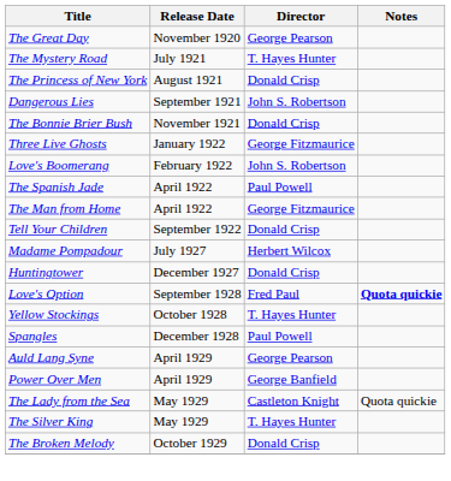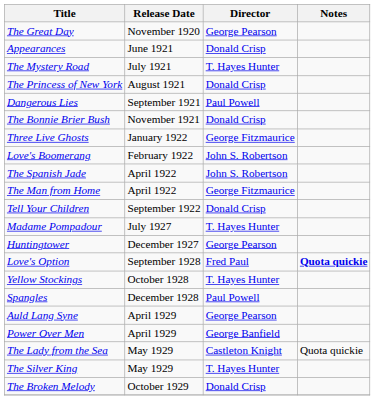 <table class="wikitable sortable">
 <tr>
 <th>Title</th>
 <th>Release Date</th>
 <th>Director</th>
 <th>Notes</th>
 </tr>
 <tr>
 <td><em><a href='#'>The Great Day</a></em></td>
 <td>November 1920</td>
 <td><a href='#'>George Pearson</a></td>
+<td></td>
+</tr>
+<tr>
+<td><em><a href='#'>Appearances</a></em></td>
+<td>June 1921</td>
+<td><a href='#'>Donald Crisp</a></td>
 <td></td>
 </tr>
 <tr>
 <td><em><a href='#'>The Mystery Road</a></em></td>
 <td>July 1921</td>
 <td><a href='#'>T. Hayes Hunter</a></td>
 <td></td>
 </tr>
 <tr>
 <td><em><a href='#'>The Princess of New York</a></em></td>
 <td>August 1921</td>
 <td><a href='#'>Donald Crisp</a></td>
 <td></td>
 </tr>
 <tr>
 <td><em><a href='#'>Dangerous Lies</a></em></td>
 <td>September 1921</td>
-<td><a href='#'>John S. Robertson</a></td>
+<td><a href='#'>Paul Powell</a></td>
 <td></td>
 </tr>
 <tr>
 <td><em><a href='#'>The Bonnie Brier Bush</a></em></td>
 <td>November 1921</td>
 <td><a href='#'>Donald Crisp</a></td>
 <td></td>
 </tr>
 <tr>
 <td><em><a href='#'>Three Live Ghosts</a></em></td>
 <td>January 1922</td>
 <td><a href='#'>George Fitzmaurice</a></td>
 <td></td>
 </tr>
 <tr>
 <td><em><a href='#'>Love's Boomerang</a></em></td>
 <td>February 1922</td>
 <td><a href='#'>John S. Robertson</a></td>
 <td></td>
 </tr>
 <tr>
 <td><em><a href='#'>The Spanish Jade</a></em></td>
 <td>April 1922</td>
-<td><a href='#'>Paul Powell</a></td>
+<td><a href='#'>John S. Robertson</a></td>
 <td></td>
 </tr>
 <tr>
 <td><em><a href='#'>The Man from Home</a></em></td>
 <td>April 1922</td>
 <td><a href='#'>George Fitzmaurice</a></td>
 <td></td>
 </tr>
 <tr>
 <td><em><a href='#'>Tell Your Children</a></em></td>
 <td>September 1922</td>
 <td><a href='#'>Donald Crisp</a></td>
 <td></td>
 </tr>
 <tr>
 <td><em><a href='#'>Madame Pompadour</a></em></td>
 <td>July 1927</td>
-<td><a href='#'>Herbert Wilcox</a></td>
+<td><a href='#'>T. Hayes Hunter</a></td>
 <td></td>
 </tr>
 <tr>
 <td><em><a href='#'>Huntingtower</a></em></td>
 <td>December 1927</td>
-<td><a href='#'>Donald Crisp</a></td>
+<td><a href='#'>George Pearson</a></td>
 <td></td>
 </tr>
 <tr>
 <td><em><a href='#'>Love's Option</a></em></td>
 <td>September 1928</td>
 <td><a href='#'>Fred Paul</a></td>
 <td><strong><a href='#'>Quota quickie</a></strong></td>
 </tr>
 <tr>
 <td><em><a href='#'>Yellow Stockings</a></em></td>
 <td>October 1928</td>
 <td><a href='#'>T. Hayes Hunter</a></td>
 <td></td>
 </tr>
 <tr>
 <td><em><a href='#'>Spangles</a></em></td>
 <td>December 1928</td>
 <td><a href='#'>Paul Powell</a></td>
 <td></td>
 </tr>
 <tr>
 <td><em><a href='#'>Auld Lang Syne</a></em></td>
 <td>April 1929</td>
 <td><a href='#'>George Pearson</a></td>
 <td></td>
 </tr>
 <tr>
 <td><em><a href='#'>Power Over Men</a></em></td>
 <td>April 1929</td>
 <td><a href='#'>George Banfield</a></td>
 <td></td>
 </tr>
 <tr>
 <td><em><a href='#'>The Lady from the Sea</a></em></td>
 <td>May 1929</td>
 <td><a href='#'>Castleton Knight</a></td>
 <td>Quota quickie</td>
 </tr>
 <tr>
 <td><em><a href='#'>The Silver King</a></em></td>
 <td>May 1929</td>
 <td><a href='#'>T. Hayes Hunter</a></td>
 <td></td>
 </tr>
 <tr>
 <td><em><a href='#'>The Broken Melody</a></em></td>
 <td>October 1929</td>
 <td><a href='#'>Donald Crisp</a></td>
 <td></td>
 </tr>
 <tr>
 </tr>
 </table>
